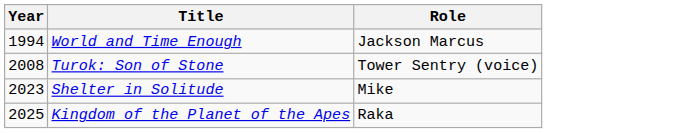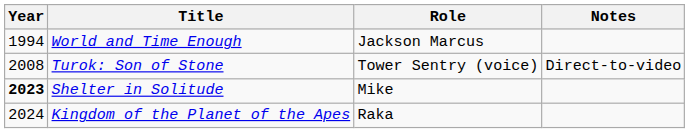 <table class="wikitable sortable">
 <tr>
 <th>Year</th>
 <th>Title</th>
 <th>Role</th>
+<th>Notes</th>
 </tr>
 <tr>
 <td>1994</td>
 <td><em><a href='#'>World and Time Enough</a></em></td>
 <td>Jackson Marcus</td>
+<td></td>
 </tr>
 <tr>
 <td>2008</td>
 <td><em><a href='#'>Turok: Son of Stone</a></em></td>
 <td>Tower Sentry (voice)</td>
+<td>Direct-to-video</td>
 </tr>
 <tr>
-<td>2023</td>
+<td><strong>2023</strong></td>
 <td><em><a href='#'>Shelter in Solitude</a></em></td>
 <td>Mike</td>
+<td></td>
 </tr>
 <tr>
-<td>2025</td>
+<td>2024</td>
 <td><em><a href='#'>Kingdom of the Planet of the Apes</a></em></td>
 <td>Raka</td>
+<td></td>
 </tr>
 </table>
